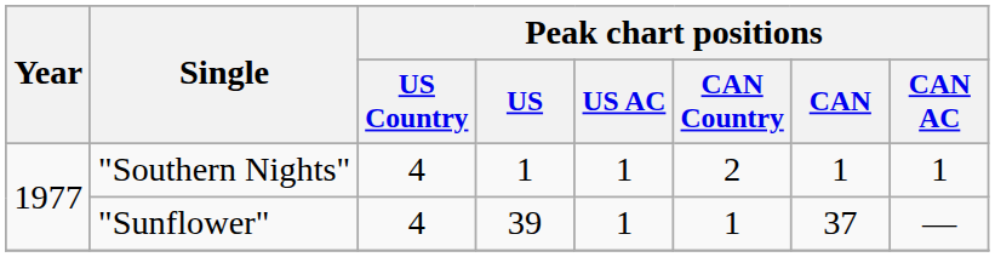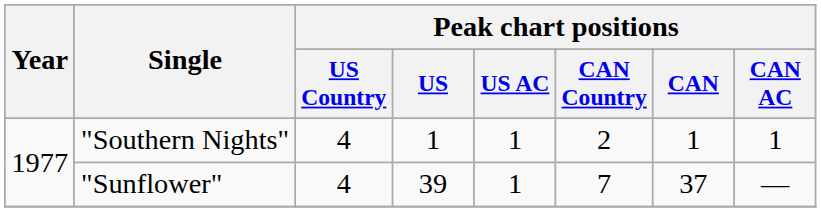 <table class="wikitable" style="text-align:center;">
 <tr>
 <th rowspan="2">Year</th>
 <th rowspan="2">Single</th>
 <th colspan="6">Peak chart positions</th>
 </tr>
 <tr style="font-size:smaller;">
 <th width="40"><a href='#'>US Country</a></th>
 <th width="40"><a href='#'>US</a></th>
 <th width="40"><a href='#'>US AC</a></th>
 <th width="40"><a href='#'>CAN Country</a></th>
 <th width="40"><a href='#'>CAN</a></th>
 <th width="40"><a href='#'>CAN AC</a></th>
 </tr>
 <tr>
 <td rowspan="2">1977</td>
 <td align="left">"Southern Nights"</td>
 <td>4</td>
 <td>1</td>
 <td>1</td>
 <td>2</td>
 <td>1</td>
 <td>1</td>
 </tr>
 <tr>
 <td align="left">"Sunflower"</td>
 <td>4</td>
 <td>39</td>
 <td>1</td>
-<td>1</td>
+<td>7</td>
 <td>37</td>
 <td>—</td>
 </tr>
 <tr>
 </tr>
 </table>
